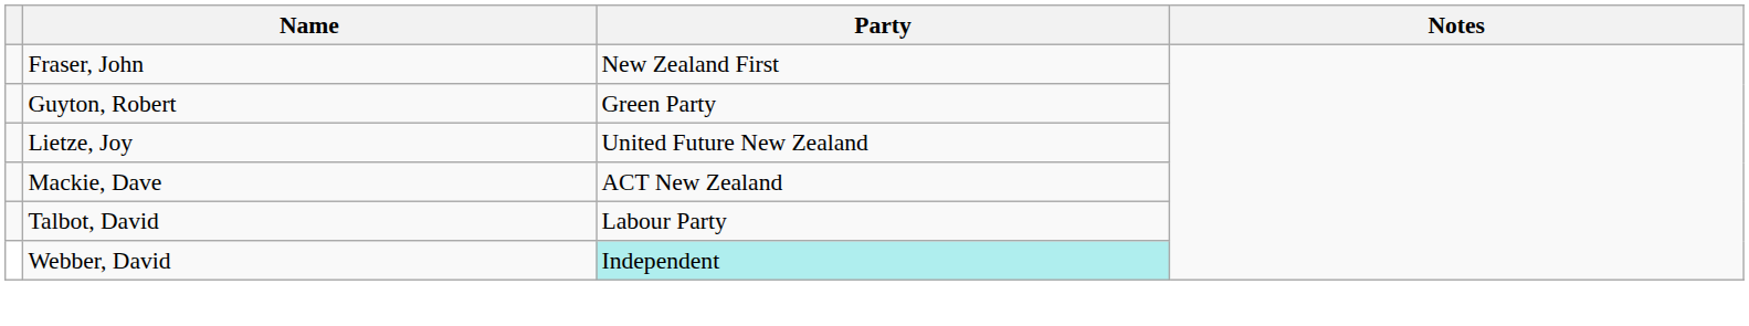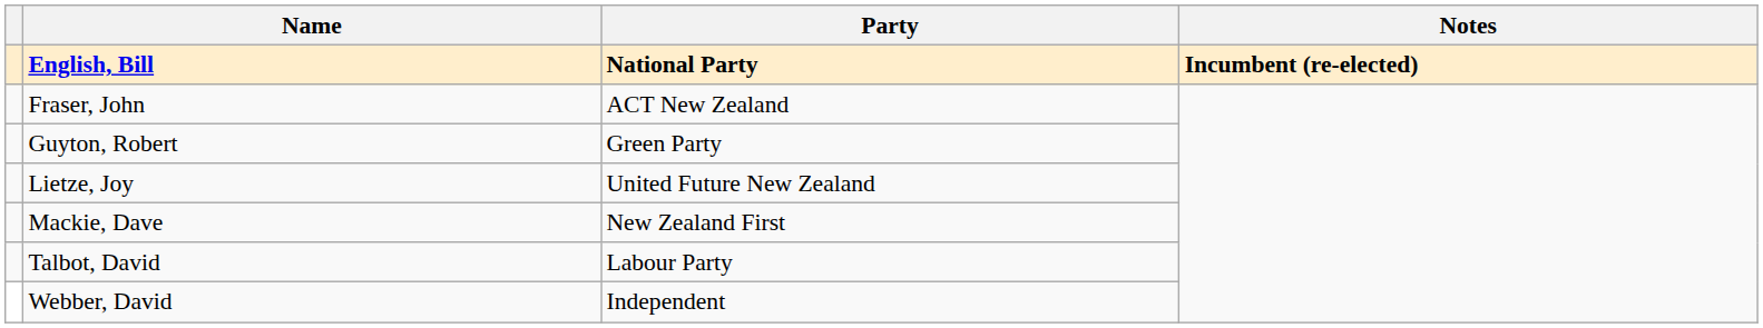 <table class="wikitable" width="70%" style="font-size:95%;">
 <tr>
 <th width=1%></th>
 <th width=33%>Name</th>
 <th width=33%>Party</th>
 <th width=33%>Notes</th>
 </tr>
+<tr ---- bgcolor=#FFEECC>
+<td bgcolor=></td>
+<td><strong><a href='#'>English, Bill</a></strong></td>
+<td><strong>National Party</strong></td>
+<td><strong>Incumbent (re-elected)</strong></td>
+</tr>
 <tr -->
 <td bgcolor=></td>
 <td>Fraser, John</td>
-<td>New Zealand First</td>
+<td>ACT New Zealand</td>
 </tr>
 <tr -->
 <td bgcolor=></td>
 <td>Guyton, Robert</td>
 <td>Green Party</td>
 </tr>
 <tr -->
 <td bgcolor=></td>
 <td>Lietze, Joy</td>
 <td>United Future New Zealand</td>
 </tr>
 <tr -->
 <td bgcolor=></td>
 <td>Mackie, Dave</td>
-<td>ACT New Zealand</td>
+<td>New Zealand First</td>
 </tr>
 <tr -->
 <td bgcolor=></td>
 <td>Talbot, David</td>
 <td>Labour Party</td>
 </tr>
 <tr -->
 <td bgcolor=#ffffff></td>
 <td>Webber, David</td>
-<td style="background: paleturquoise;">Independent</td>
+<td>Independent</td>
 </tr>
 </table>
